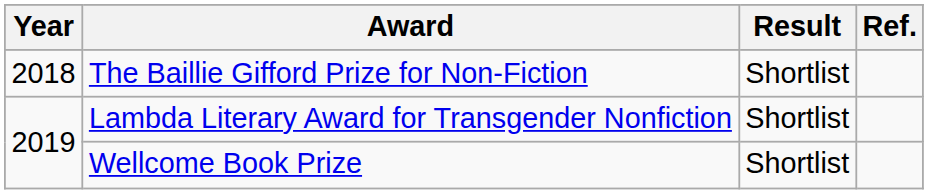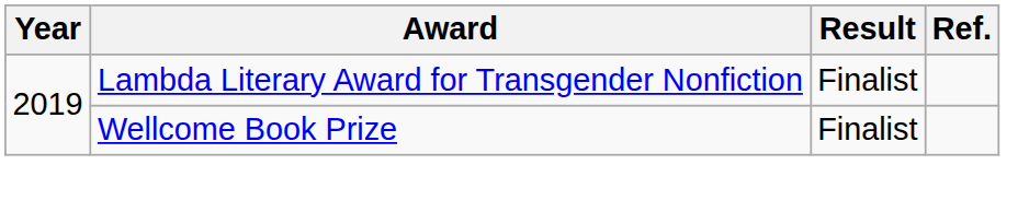 <table class="wikitable">
 <tr>
 <th>Year</th>
 <th>Award</th>
 <th>Result</th>
 <th>Ref.</th>
 </tr>
 <tr>
-<td>2018</td>
-<td><a href='#'>The Baillie Gifford Prize for Non-Fiction</a></td>
-<td>Shortlist</td>
-<td></td>
-</tr>
-<tr>
 <td rowspan="2">2019</td>
 <td><a href='#'>Lambda Literary Award for Transgender Nonfiction</a></td>
-<td>Shortlist</td>
+<td>Finalist</td>
 <td></td>
 </tr>
 <tr>
 <td><a href='#'>Wellcome Book Prize</a></td>
-<td>Shortlist</td>
+<td>Finalist</td>
 <td></td>
 </tr>
 </table>
